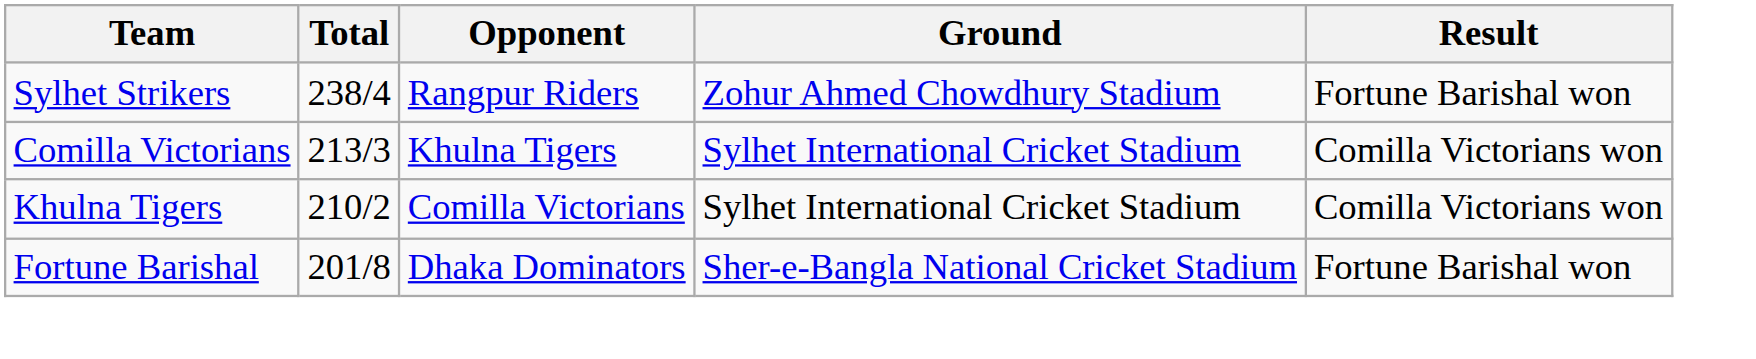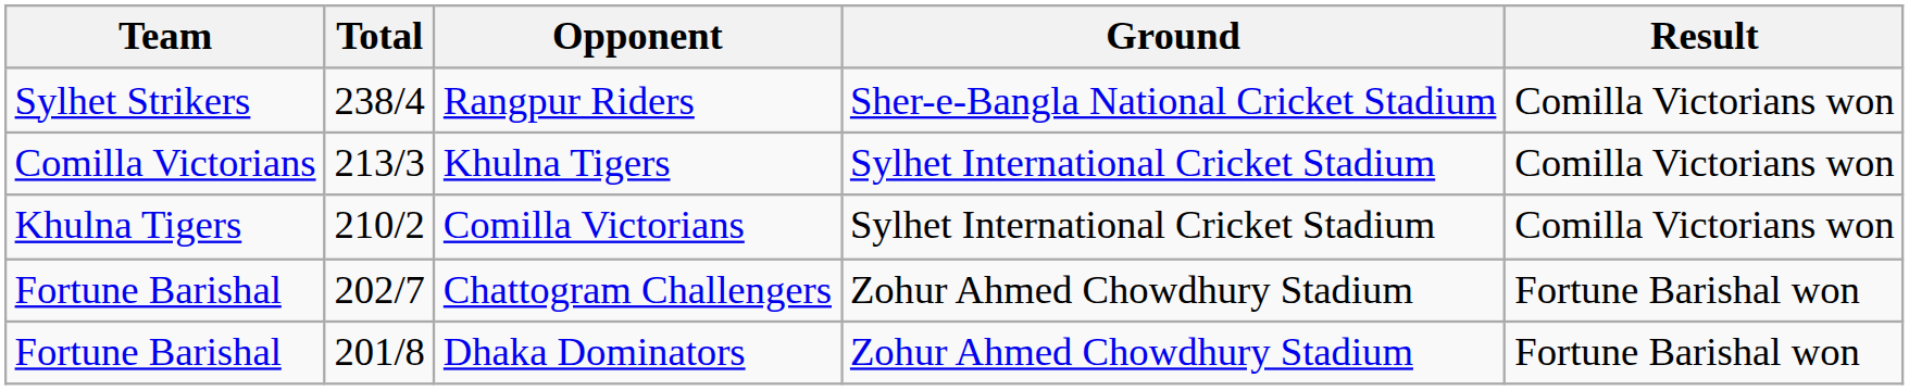 <table class="wikitable">
 <tr>
 <th>Team</th>
 <th>Total</th>
 <th>Opponent</th>
 <th>Ground</th>
 <th>Result</th>
 </tr>
 <tr>
 <td><a href='#'>Sylhet Strikers</a></td>
 <td>238/4</td>
 <td><a href='#'>Rangpur Riders</a></td>
-<td><a href='#'>Zohur Ahmed Chowdhury Stadium</a></td>
-<td>Fortune Barishal won</td>
+<td><a href='#'>Sher-e-Bangla National Cricket Stadium</a></td>
+<td>Comilla Victorians won</td>
 </tr>
 <tr>
 <td><a href='#'>Comilla Victorians</a></td>
 <td>213/3</td>
 <td><a href='#'>Khulna Tigers</a></td>
 <td><a href='#'>Sylhet International Cricket Stadium</a></td>
 <td>Comilla Victorians won</td>
 </tr>
 <tr>
 <td><a href='#'>Khulna Tigers</a></td>
 <td>210/2</td>
 <td><a href='#'>Comilla Victorians</a></td>
 <td>Sylhet International Cricket Stadium</td>
 <td>Comilla Victorians won</td>
 </tr>
 <tr>
 <td><a href='#'>Fortune Barishal</a></td>
+<td>202/7</td>
+<td><a href='#'>Chattogram Challengers</a></td>
+<td>Zohur Ahmed Chowdhury Stadium</td>
+<td>Fortune Barishal won</td>
+</tr>
+<tr>
+<td><a href='#'>Fortune Barishal</a></td>
 <td>201/8</td>
 <td><a href='#'>Dhaka Dominators</a></td>
-<td><a href='#'>Sher-e-Bangla National Cricket Stadium</a></td>
+<td><a href='#'>Zohur Ahmed Chowdhury Stadium</a></td>
 <td>Fortune Barishal won</td>
 </tr>
 </table>
